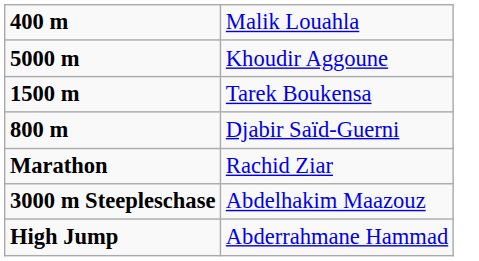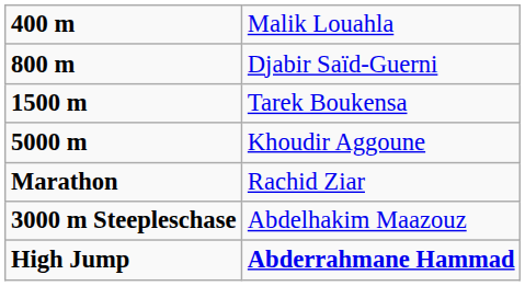 <table class="wikitable">
 <tr>
 <td><strong>400 m</strong></td>
 <td><a href='#'>Malik Louahla</a></td>
 </tr>
 <tr>
-<td><strong>5000 m</strong></td>
-<td><a href='#'>Khoudir Aggoune</a></td>
+<td><strong>800 m</strong></td>
+<td><a href='#'>Djabir Saïd-Guerni</a></td>
 </tr>
 <tr>
 <td><strong>1500 m</strong></td>
 <td><a href='#'>Tarek Boukensa</a></td>
 </tr>
 <tr>
-<td><strong>800 m</strong></td>
-<td><a href='#'>Djabir Saïd-Guerni</a></td>
+<td><strong>5000 m</strong></td>
+<td><a href='#'>Khoudir Aggoune</a></td>
 </tr>
 <tr>
 <td><strong>Marathon</strong></td>
 <td><a href='#'>Rachid Ziar</a></td>
 </tr>
 <tr>
 <td><strong>3000 m Steepleschase</strong></td>
 <td><a href='#'>Abdelhakim Maazouz</a></td>
 </tr>
 <tr>
 <td><strong>High Jump</strong></td>
-<td><a href='#'>Abderrahmane Hammad</a></td>
+<td><strong><a href='#'>Abderrahmane Hammad</a></strong></td>
 </tr>
 </table>
